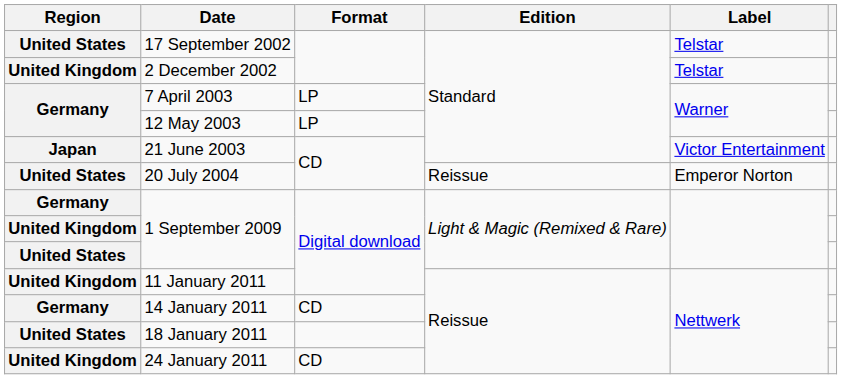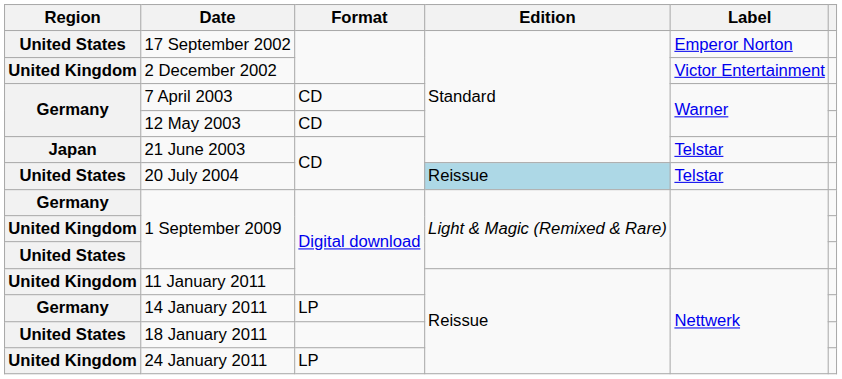 <table class="wikitable plainrowheaders">
 <tr>
 <th scope="col">Region</th>
 <th scope="col">Date</th>
 <th scope="col">Format</th>
 <th scope="col">Edition</th>
 <th scope="col">Label</th>
 <th scope="col"></th>
 </tr>
 <tr>
 <th scope="row">United States</th>
 <td>17 September 2002</td>
 <td rowspan="2"></td>
 <td rowspan="5">Standard</td>
-<td><a href='#'>Telstar</a></td>
+<td><a href='#'>Emperor Norton</a></td>
 <td align="center"></td>
 </tr>
 <tr>
 <th scope="row">United Kingdom</th>
 <td>2 December 2002</td>
-<td><a href='#'>Telstar</a></td>
+<td><a href='#'>Victor Entertainment</a></td>
 <td align="center"></td>
 </tr>
 <tr>
 <th scope="row" rowspan="2">Germany</th>
 <td>7 April 2003</td>
-<td>LP</td>
+<td>CD</td>
 <td rowspan="2"><a href='#'>Warner</a></td>
 <td align="center"></td>
 </tr>
 <tr>
 <td>12 May 2003</td>
-<td>LP</td>
+<td>CD</td>
 <td align="center"></td>
 </tr>
 <tr>
 <th scope="row">Japan</th>
 <td>21 June 2003</td>
 <td rowspan="2">CD</td>
-<td><a href='#'>Victor Entertainment</a></td>
+<td><a href='#'>Telstar</a></td>
 <td align="center"></td>
 </tr>
 <tr>
 <th scope="row">United States</th>
 <td>20 July 2004</td>
-<td>Reissue</td>
-<td>Emperor Norton</td>
+<td style="background: lightblue;">Reissue</td>
+<td><a href='#'>Telstar</a></td>
 <td align="center"></td>
 </tr>
 <tr>
 <th scope="row">Germany</th>
 <td rowspan="3">1 September 2009</td>
 <td rowspan="4"><a href='#'>Digital download</a></td>
 <td rowspan="3"><em>Light & Magic (Remixed & Rare)</em></td>
 <td rowspan="3"></td>
 <td align="center"></td>
 </tr>
 <tr>
 <th scope="row">United Kingdom</th>
 <td align="center"></td>
 </tr>
 <tr>
 <th scope="row">United States</th>
 <td align="center"></td>
 </tr>
 <tr>
 <th scope="row">United Kingdom</th>
 <td>11 January 2011</td>
 <td rowspan="4">Reissue</td>
 <td rowspan="4"><a href='#'>Nettwerk</a></td>
 <td align="center"></td>
 </tr>
 <tr>
 <th scope="row">Germany</th>
 <td>14 January 2011</td>
-<td>CD</td>
+<td>LP</td>
 <td align="center"></td>
 </tr>
 <tr>
 <th scope="row">United States</th>
 <td>18 January 2011</td>
 <td></td>
 <td align="center"></td>
 </tr>
 <tr>
 <th scope="row">United Kingdom</th>
 <td>24 January 2011</td>
-<td>CD</td>
+<td>LP</td>
 <td align="center"></td>
 </tr>
 </table>
